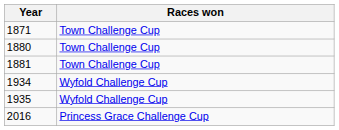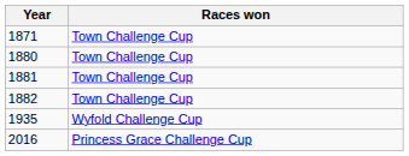 <table class="wikitable">
 <tr>
 <th width=70>Year</th>
 <th width=400>Races won</th>
 </tr>
 <tr>
 <td>1871</td>
 <td><a href='#'>Town Challenge Cup</a></td>
 </tr>
 <tr>
 <td>1880</td>
 <td><a href='#'>Town Challenge Cup</a></td>
 </tr>
 <tr>
 <td>1881</td>
 <td><a href='#'>Town Challenge Cup</a></td>
 </tr>
 <tr>
-<td>1934</td>
-<td><a href='#'>Wyfold Challenge Cup</a></td>
+<td>1882</td>
+<td><a href='#'>Town Challenge Cup</a></td>
 </tr>
 <tr>
 <td>1935</td>
 <td><a href='#'>Wyfold Challenge Cup</a></td>
 </tr>
 <tr>
 <td>2016</td>
 <td><a href='#'>Princess Grace Challenge Cup</a></td>
 </tr>
 </table>
